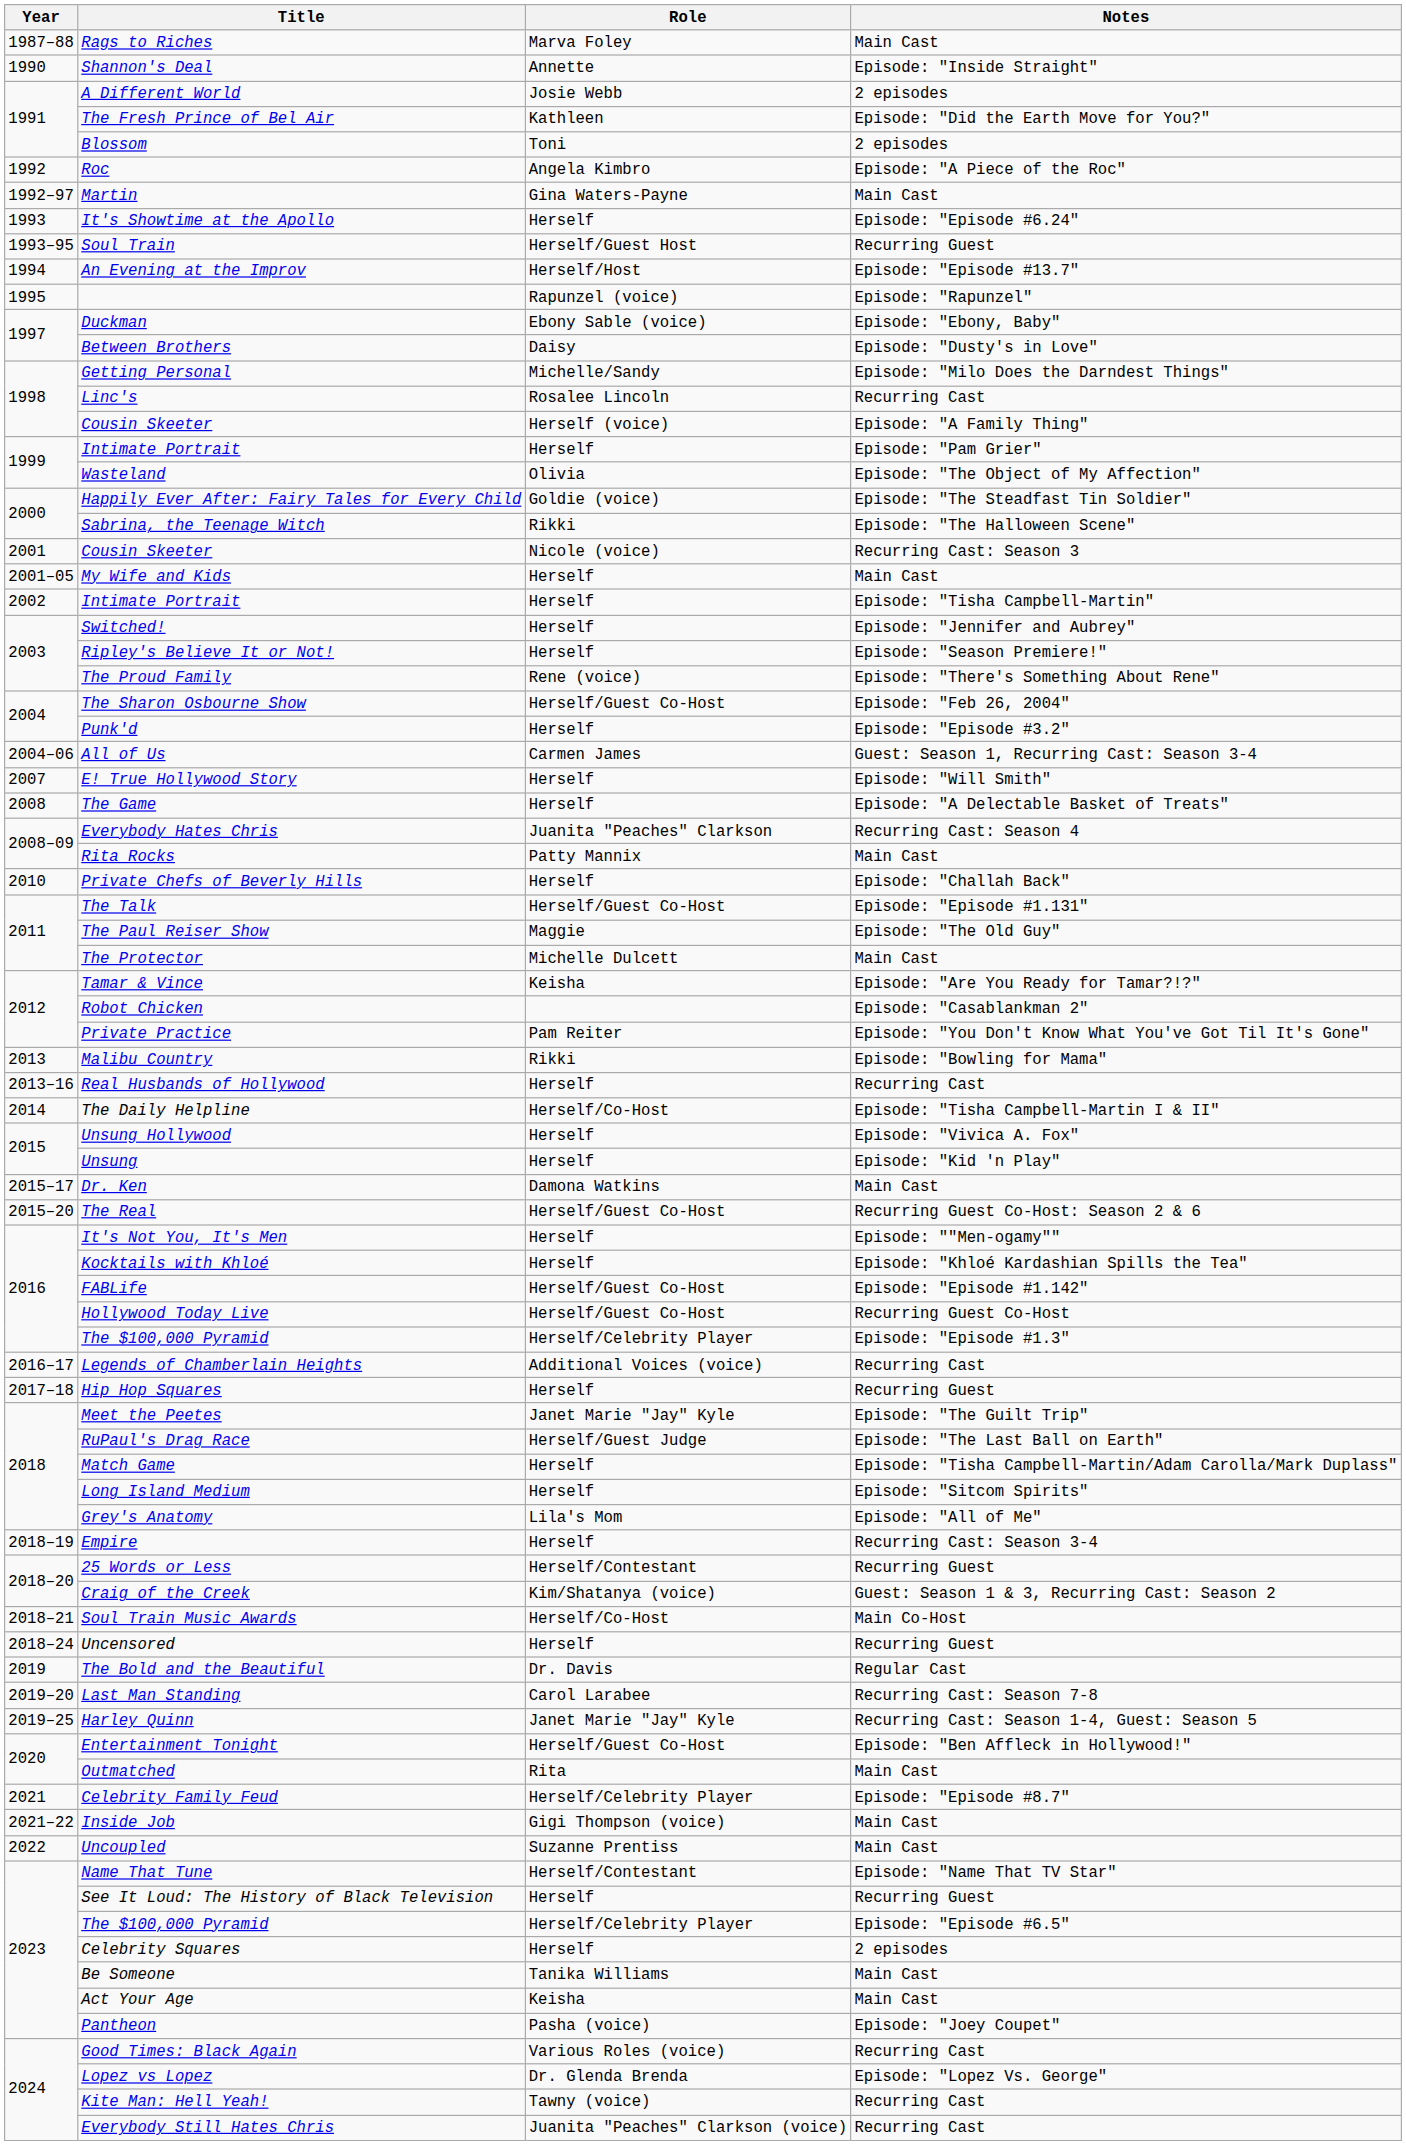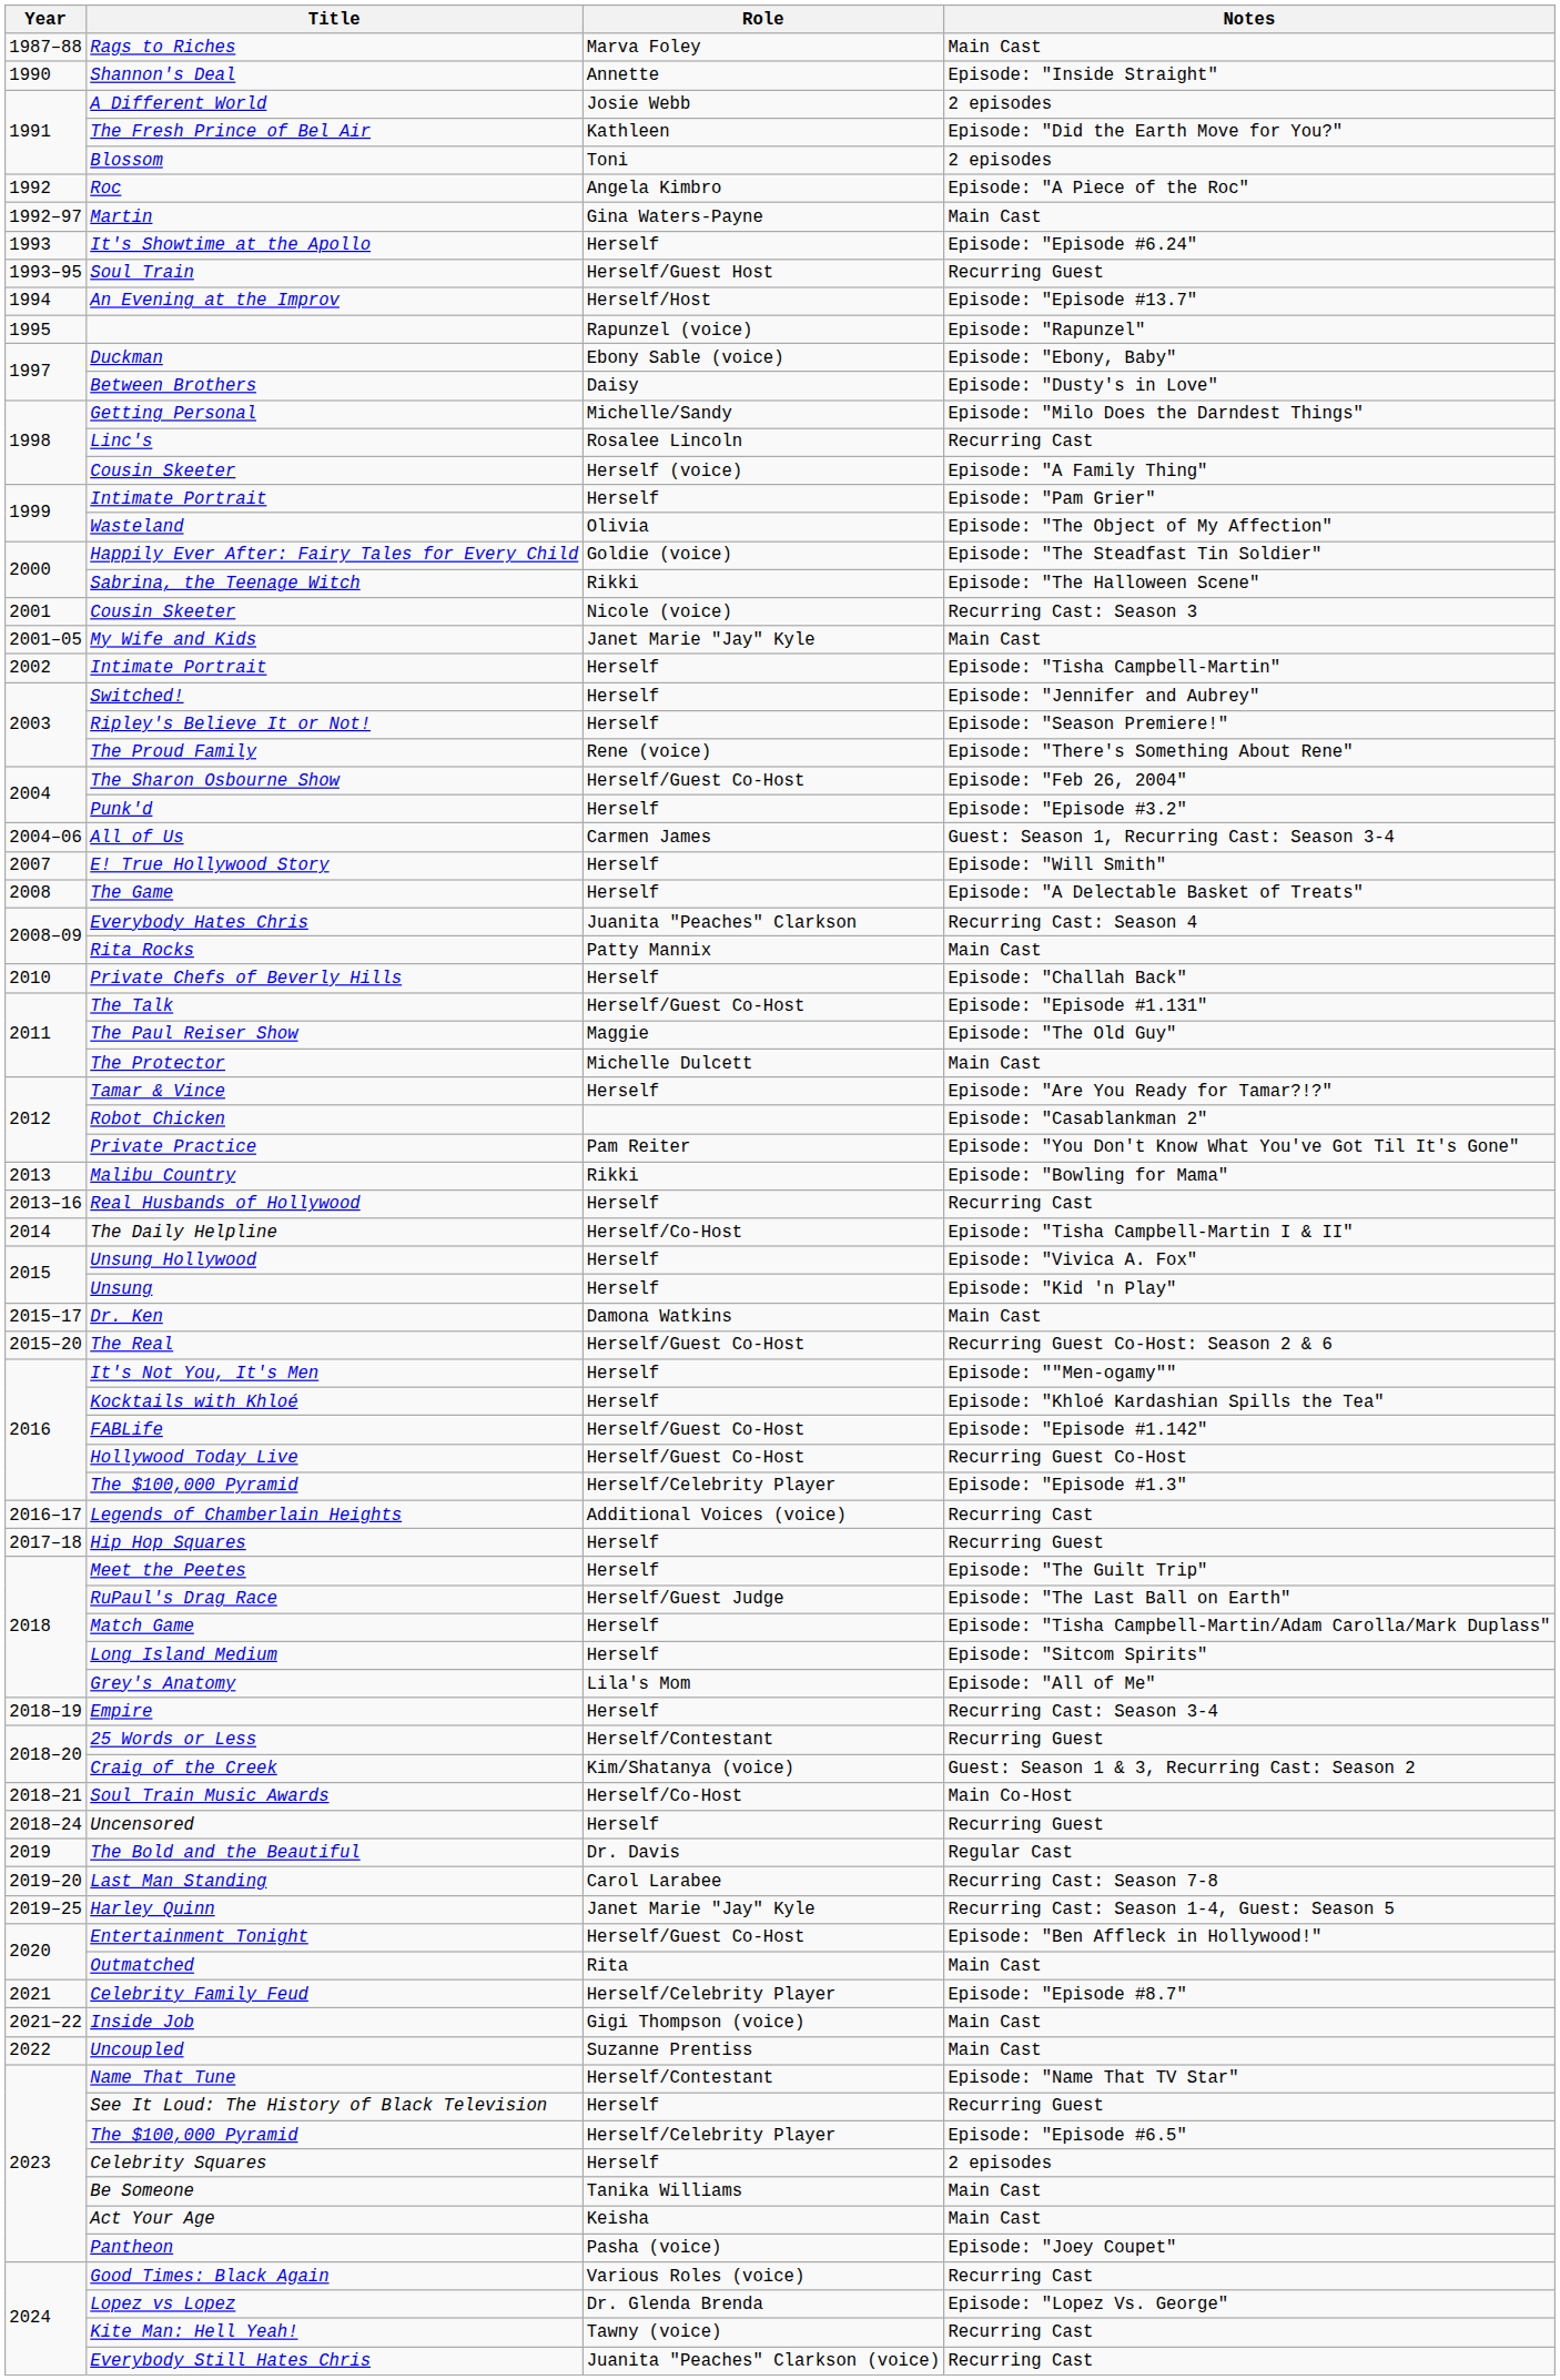 <table class="wikitable sortable">
 <tr>
 <th>Year</th>
 <th>Title</th>
 <th>Role</th>
 <th>Notes</th>
 </tr>
 <tr>
 <td>1987–88</td>
 <td><em><a href='#'>Rags to Riches</a></em></td>
 <td>Marva Foley</td>
 <td>Main Cast</td>
 </tr>
 <tr>
 <td>1990</td>
 <td><em><a href='#'>Shannon's Deal</a></em></td>
 <td>Annette</td>
 <td>Episode: "Inside Straight"</td>
 </tr>
 <tr>
 <td rowspan=3>1991</td>
 <td><em><a href='#'>A Different World</a></em></td>
 <td>Josie Webb</td>
 <td>2 episodes</td>
 </tr>
 <tr>
 <td><em><a href='#'>The Fresh Prince of Bel Air</a></em></td>
 <td>Kathleen</td>
 <td>Episode: "Did the Earth Move for You?"</td>
 </tr>
 <tr>
 <td><em><a href='#'>Blossom</a></em></td>
 <td>Toni</td>
 <td>2 episodes</td>
 </tr>
 <tr>
 <td>1992</td>
 <td><em><a href='#'>Roc</a></em></td>
 <td>Angela Kimbro</td>
 <td>Episode: "A Piece of the Roc"</td>
 </tr>
 <tr>
 <td>1992–97</td>
 <td><em><a href='#'>Martin</a></em></td>
 <td>Gina Waters-Payne</td>
 <td>Main Cast</td>
 </tr>
 <tr>
 <td>1993</td>
 <td><em><a href='#'>It's Showtime at the Apollo</a></em></td>
 <td>Herself</td>
 <td>Episode: "Episode #6.24"</td>
 </tr>
 <tr>
 <td>1993–95</td>
 <td><em><a href='#'>Soul Train</a></em></td>
 <td>Herself/Guest Host</td>
 <td>Recurring Guest</td>
 </tr>
 <tr>
 <td>1994</td>
 <td><em><a href='#'>An Evening at the Improv</a></em></td>
 <td>Herself/Host</td>
 <td>Episode: "Episode #13.7"</td>
 </tr>
 <tr>
 <td>1995</td>
 <td></td>
 <td>Rapunzel (voice)</td>
 <td>Episode: "Rapunzel"</td>
 </tr>
 <tr>
 <td rowspan=2>1997</td>
 <td><em><a href='#'>Duckman</a></em></td>
 <td>Ebony Sable (voice)</td>
 <td>Episode: "Ebony, Baby"</td>
 </tr>
 <tr>
 <td><em><a href='#'>Between Brothers</a></em></td>
 <td>Daisy</td>
 <td>Episode: "Dusty's in Love"</td>
 </tr>
 <tr>
 <td rowspan=3>1998</td>
 <td><em><a href='#'>Getting Personal</a></em></td>
 <td>Michelle/Sandy</td>
 <td>Episode: "Milo Does the Darndest Things"</td>
 </tr>
 <tr>
 <td><em><a href='#'>Linc's</a></em></td>
 <td>Rosalee Lincoln</td>
 <td>Recurring Cast</td>
 </tr>
 <tr>
 <td><em><a href='#'>Cousin Skeeter</a></em></td>
 <td>Herself (voice)</td>
 <td>Episode: "A Family Thing"</td>
 </tr>
 <tr>
 <td rowspan=2>1999</td>
 <td><em><a href='#'>Intimate Portrait</a></em></td>
 <td>Herself</td>
 <td>Episode: "Pam Grier"</td>
 </tr>
 <tr>
 <td><em><a href='#'>Wasteland</a></em></td>
 <td>Olivia</td>
 <td>Episode: "The Object of My Affection"</td>
 </tr>
 <tr>
 <td rowspan=2>2000</td>
 <td><em><a href='#'>Happily Ever After: Fairy Tales for Every Child</a></em></td>
 <td>Goldie (voice)</td>
 <td>Episode: "The Steadfast Tin Soldier"</td>
 </tr>
 <tr>
 <td><em><a href='#'>Sabrina, the Teenage Witch</a></em></td>
 <td>Rikki</td>
 <td>Episode: "The Halloween Scene"</td>
 </tr>
 <tr>
 <td>2001</td>
 <td><em><a href='#'>Cousin Skeeter</a></em></td>
 <td>Nicole (voice)</td>
 <td>Recurring Cast: Season 3</td>
 </tr>
 <tr>
 <td>2001–05</td>
 <td><em><a href='#'>My Wife and Kids</a></em></td>
-<td>Herself</td>
+<td>Janet Marie "Jay" Kyle</td>
 <td>Main Cast</td>
 </tr>
 <tr>
 <td>2002</td>
 <td><em><a href='#'>Intimate Portrait</a></em></td>
 <td>Herself</td>
 <td>Episode: "Tisha Campbell-Martin"</td>
 </tr>
 <tr>
 <td rowspan=3>2003</td>
 <td><em><a href='#'>Switched!</a></em></td>
 <td>Herself</td>
 <td>Episode: "Jennifer and Aubrey"</td>
 </tr>
 <tr>
 <td><em><a href='#'>Ripley's Believe It or Not!</a></em></td>
 <td>Herself</td>
 <td>Episode: "Season Premiere!"</td>
 </tr>
 <tr>
 <td><em><a href='#'>The Proud Family</a></em></td>
 <td>Rene (voice)</td>
 <td>Episode: "There's Something About Rene"</td>
 </tr>
 <tr>
 <td rowspan=2>2004</td>
 <td><em><a href='#'>The Sharon Osbourne Show</a></em></td>
 <td>Herself/Guest Co-Host</td>
 <td>Episode: "Feb 26, 2004"</td>
 </tr>
 <tr>
 <td><em><a href='#'>Punk'd</a></em></td>
 <td>Herself</td>
 <td>Episode: "Episode #3.2"</td>
 </tr>
 <tr>
 <td>2004–06</td>
 <td><em><a href='#'>All of Us</a></em></td>
 <td>Carmen James</td>
 <td>Guest: Season 1, Recurring Cast: Season 3-4</td>
 </tr>
 <tr>
 <td>2007</td>
 <td><em><a href='#'>E! True Hollywood Story</a></em></td>
 <td>Herself</td>
 <td>Episode: "Will Smith"</td>
 </tr>
 <tr>
 <td>2008</td>
 <td><em><a href='#'>The Game</a></em></td>
 <td>Herself</td>
 <td>Episode: "A Delectable Basket of Treats"</td>
 </tr>
 <tr>
 <td rowspan=2>2008–09</td>
 <td><em><a href='#'>Everybody Hates Chris</a></em></td>
 <td>Juanita "Peaches" Clarkson</td>
 <td>Recurring Cast: Season 4</td>
 </tr>
 <tr>
 <td><em><a href='#'>Rita Rocks</a></em></td>
 <td>Patty Mannix</td>
 <td>Main Cast</td>
 </tr>
 <tr>
 <td>2010</td>
 <td><em><a href='#'>Private Chefs of Beverly Hills</a></em></td>
 <td>Herself</td>
 <td>Episode: "Challah Back"</td>
 </tr>
 <tr>
 <td rowspan=3>2011</td>
 <td><em><a href='#'>The Talk</a></em></td>
 <td>Herself/Guest Co-Host</td>
 <td>Episode: "Episode #1.131"</td>
 </tr>
 <tr>
 <td><em><a href='#'>The Paul Reiser Show</a></em></td>
 <td>Maggie</td>
 <td>Episode: "The Old Guy"</td>
 </tr>
 <tr>
 <td><em><a href='#'>The Protector</a></em></td>
 <td>Michelle Dulcett</td>
 <td>Main Cast</td>
 </tr>
 <tr>
 <td rowspan=3>2012</td>
 <td><em><a href='#'>Tamar & Vince</a></em></td>
-<td>Keisha</td>
+<td>Herself</td>
 <td>Episode: "Are You Ready for Tamar?!?"</td>
 </tr>
 <tr>
 <td><em><a href='#'>Robot Chicken</a></em></td>
 <td></td>
 <td>Episode: "Casablankman 2"</td>
 </tr>
 <tr>
 <td><em><a href='#'>Private Practice</a></em></td>
 <td>Pam Reiter</td>
 <td>Episode: "You Don't Know What You've Got Til It's Gone"</td>
 </tr>
 <tr>
 <td>2013</td>
 <td><em><a href='#'>Malibu Country</a></em></td>
 <td>Rikki</td>
 <td>Episode: "Bowling for Mama"</td>
 </tr>
 <tr>
 <td>2013–16</td>
 <td><em><a href='#'>Real Husbands of Hollywood</a></em></td>
 <td>Herself</td>
 <td>Recurring Cast</td>
 </tr>
 <tr>
 <td>2014</td>
 <td><em>The Daily Helpline</em></td>
 <td>Herself/Co-Host</td>
 <td>Episode: "Tisha Campbell-Martin I & II"</td>
 </tr>
 <tr>
 <td rowspan=2>2015</td>
 <td><em><a href='#'>Unsung Hollywood</a></em></td>
 <td>Herself</td>
 <td>Episode: "Vivica A. Fox"</td>
 </tr>
 <tr>
 <td><em><a href='#'>Unsung</a></em></td>
 <td>Herself</td>
 <td>Episode: "Kid 'n Play"</td>
 </tr>
 <tr>
 <td>2015–17</td>
 <td><em><a href='#'>Dr. Ken</a></em></td>
 <td>Damona Watkins</td>
 <td>Main Cast</td>
 </tr>
 <tr>
 <td>2015–20</td>
 <td><em><a href='#'>The Real</a></em></td>
 <td>Herself/Guest Co-Host</td>
 <td>Recurring Guest Co-Host: Season 2 & 6</td>
 </tr>
 <tr>
 <td rowspan=5>2016</td>
 <td><em><a href='#'>It's Not You, It's Men</a></em></td>
 <td>Herself</td>
 <td>Episode: ""Men-ogamy""</td>
 </tr>
 <tr>
 <td><em><a href='#'>Kocktails with Khloé</a></em></td>
 <td>Herself</td>
 <td>Episode: "Khloé Kardashian Spills the Tea"</td>
 </tr>
 <tr>
 <td><em><a href='#'>FABLife</a></em></td>
 <td>Herself/Guest Co-Host</td>
 <td>Episode: "Episode #1.142"</td>
 </tr>
 <tr>
 <td><em><a href='#'>Hollywood Today Live</a></em></td>
 <td>Herself/Guest Co-Host</td>
 <td>Recurring Guest Co-Host</td>
 </tr>
 <tr>
 <td><em><a href='#'>The $100,000 Pyramid</a></em></td>
 <td>Herself/Celebrity Player</td>
 <td>Episode: "Episode #1.3"</td>
 </tr>
 <tr>
 <td>2016–17</td>
 <td><em><a href='#'>Legends of Chamberlain Heights</a></em></td>
 <td>Additional Voices (voice)</td>
 <td>Recurring Cast</td>
 </tr>
 <tr>
 <td>2017–18</td>
 <td><em><a href='#'>Hip Hop Squares</a></em></td>
 <td>Herself</td>
 <td>Recurring Guest</td>
 </tr>
 <tr>
 <td rowspan=5>2018</td>
 <td><em><a href='#'>Meet the Peetes</a></em></td>
-<td>Janet Marie "Jay" Kyle</td>
+<td>Herself</td>
 <td>Episode: "The Guilt Trip"</td>
 </tr>
 <tr>
 <td><em><a href='#'>RuPaul's Drag Race</a></em></td>
 <td>Herself/Guest Judge</td>
 <td>Episode: "The Last Ball on Earth"</td>
 </tr>
 <tr>
 <td><em><a href='#'>Match Game</a></em></td>
 <td>Herself</td>
 <td>Episode: "Tisha Campbell-Martin/Adam Carolla/Mark Duplass"</td>
 </tr>
 <tr>
 <td><em><a href='#'>Long Island Medium</a></em></td>
 <td>Herself</td>
 <td>Episode: "Sitcom Spirits"</td>
 </tr>
 <tr>
 <td><em><a href='#'>Grey's Anatomy</a></em></td>
 <td>Lila's Mom</td>
 <td>Episode: "All of Me"</td>
 </tr>
 <tr>
 <td>2018–19</td>
 <td><em><a href='#'>Empire</a></em></td>
 <td>Herself</td>
 <td>Recurring Cast: Season 3-4</td>
 </tr>
 <tr>
 <td rowspan=2>2018–20</td>
 <td><em><a href='#'>25 Words or Less</a></em></td>
 <td>Herself/Contestant</td>
 <td>Recurring Guest</td>
 </tr>
 <tr>
 <td><em><a href='#'>Craig of the Creek</a></em></td>
 <td>Kim/Shatanya (voice)</td>
 <td>Guest: Season 1 & 3, Recurring Cast: Season 2</td>
 </tr>
 <tr>
 <td>2018–21</td>
 <td><em><a href='#'>Soul Train Music Awards</a></em></td>
 <td>Herself/Co-Host</td>
 <td>Main Co-Host</td>
 </tr>
 <tr>
 <td>2018–24</td>
 <td><em>Uncensored</em></td>
 <td>Herself</td>
 <td>Recurring Guest</td>
 </tr>
 <tr>
 <td>2019</td>
 <td><em><a href='#'>The Bold and the Beautiful</a></em></td>
 <td>Dr. Davis</td>
 <td>Regular Cast</td>
 </tr>
 <tr>
 <td>2019–20</td>
 <td><em><a href='#'>Last Man Standing</a></em></td>
 <td>Carol Larabee</td>
 <td>Recurring Cast: Season 7-8</td>
 </tr>
 <tr>
 <td>2019–25</td>
 <td><em><a href='#'>Harley Quinn</a></em></td>
 <td>Janet Marie "Jay" Kyle</td>
 <td>Recurring Cast: Season 1-4, Guest: Season 5</td>
 </tr>
 <tr>
 <td rowspan=2>2020</td>
 <td><em><a href='#'>Entertainment Tonight</a></em></td>
 <td>Herself/Guest Co-Host</td>
 <td>Episode: "Ben Affleck in Hollywood!"</td>
 </tr>
 <tr>
 <td><em><a href='#'>Outmatched</a></em></td>
 <td>Rita</td>
 <td>Main Cast</td>
 </tr>
 <tr>
 <td>2021</td>
 <td><em><a href='#'>Celebrity Family Feud</a></em></td>
 <td>Herself/Celebrity Player</td>
 <td>Episode: "Episode #8.7"</td>
 </tr>
 <tr>
 <td>2021–22</td>
 <td><em><a href='#'>Inside Job</a></em></td>
 <td>Gigi Thompson (voice)</td>
 <td>Main Cast</td>
 </tr>
 <tr>
 <td>2022</td>
 <td><em><a href='#'>Uncoupled</a></em></td>
 <td>Suzanne Prentiss</td>
 <td>Main Cast</td>
 </tr>
 <tr>
 <td rowspan=7>2023</td>
 <td><em><a href='#'>Name That Tune</a></em></td>
 <td>Herself/Contestant</td>
 <td>Episode: "Name That TV Star"</td>
 </tr>
 <tr>
 <td><em>See It Loud: The History of Black Television</em></td>
 <td>Herself</td>
 <td>Recurring Guest</td>
 </tr>
 <tr>
 <td><em><a href='#'>The $100,000 Pyramid</a></em></td>
 <td>Herself/Celebrity Player</td>
 <td>Episode: "Episode #6.5"</td>
 </tr>
 <tr>
 <td><em>Celebrity Squares</em></td>
 <td>Herself</td>
 <td>2 episodes</td>
 </tr>
 <tr>
 <td><em>Be Someone</em></td>
 <td>Tanika Williams</td>
 <td>Main Cast</td>
 </tr>
 <tr>
 <td><em>Act Your Age</em></td>
 <td>Keisha</td>
 <td>Main Cast</td>
 </tr>
 <tr>
 <td><em><a href='#'>Pantheon</a></em></td>
 <td>Pasha (voice)</td>
 <td>Episode: "Joey Coupet"</td>
 </tr>
 <tr>
 <td rowspan=4>2024</td>
 <td><em><a href='#'>Good Times: Black Again</a></em></td>
 <td>Various Roles (voice)</td>
 <td>Recurring Cast</td>
 </tr>
 <tr>
 <td><em><a href='#'>Lopez vs Lopez</a></em></td>
 <td>Dr. Glenda Brenda</td>
 <td>Episode: "Lopez Vs. George"</td>
 </tr>
 <tr>
 <td><em><a href='#'>Kite Man: Hell Yeah!</a></em></td>
 <td>Tawny (voice)</td>
 <td>Recurring Cast</td>
 </tr>
 <tr>
 <td><em><a href='#'>Everybody Still Hates Chris</a></em></td>
 <td>Juanita "Peaches" Clarkson (voice)</td>
 <td>Recurring Cast</td>
 </tr>
 </table>
